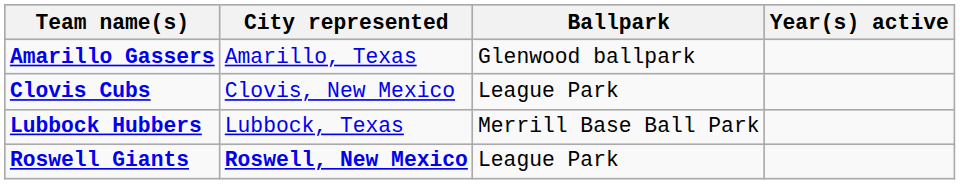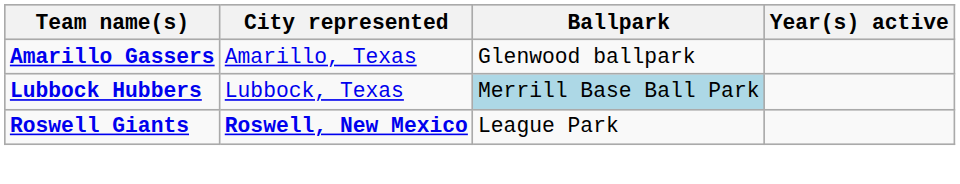 <table class="wikitable">
 <tr>
 <th>Team name(s)</th>
 <th>City represented</th>
 <th>Ballpark</th>
 <th>Year(s) active</th>
 </tr>
 <tr>
 <td><strong><a href='#'>Amarillo Gassers</a></strong></td>
 <td><a href='#'>Amarillo, Texas</a></td>
 <td>Glenwood ballpark</td>
 <td></td>
 </tr>
 <tr>
-<td><strong><a href='#'>Clovis Cubs</a></strong></td>
-<td><a href='#'>Clovis, New Mexico</a></td>
-<td>League Park</td>
-<td></td>
-</tr>
-<tr>
 <td><strong><a href='#'>Lubbock Hubbers</a></strong></td>
 <td><a href='#'>Lubbock, Texas</a></td>
-<td>Merrill Base Ball Park</td>
+<td style="background: lightblue;">Merrill Base Ball Park</td>
 <td></td>
 </tr>
 <tr>
 <td><strong><a href='#'>Roswell Giants</a></strong></td>
 <td><strong><a href='#'>Roswell, New Mexico</a></strong></td>
 <td>League Park</td>
 <td></td>
 </tr>
 </table>
